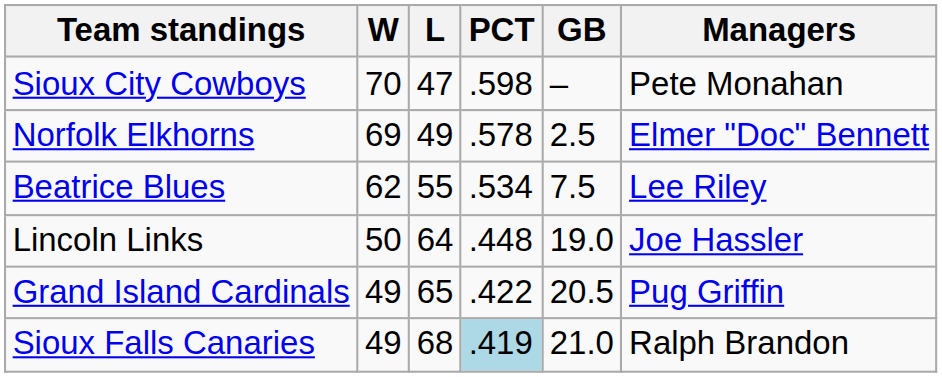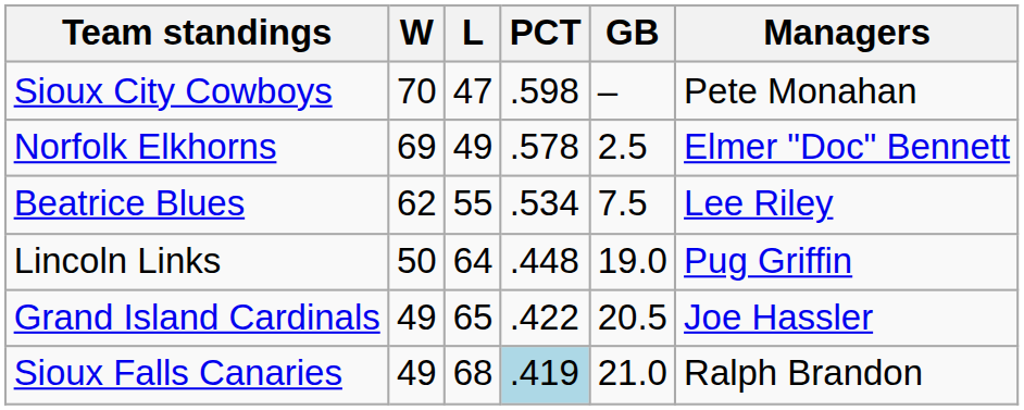 <table class="wikitable">
 <tr>
 <th>Team standings</th>
 <th>W</th>
 <th>L</th>
 <th>PCT</th>
 <th>GB</th>
 <th>Managers</th>
 </tr>
 <tr>
 <td><a href='#'>Sioux City Cowboys</a></td>
 <td>70</td>
 <td>47</td>
 <td>.598</td>
 <td>–</td>
 <td>Pete Monahan</td>
 </tr>
 <tr>
 <td><a href='#'>Norfolk Elkhorns</a></td>
 <td>69</td>
 <td>49</td>
 <td>.578</td>
 <td>2.5</td>
 <td><a href='#'>Elmer "Doc" Bennett</a></td>
 </tr>
 <tr>
 <td><a href='#'>Beatrice Blues</a></td>
 <td>62</td>
 <td>55</td>
 <td>.534</td>
 <td>7.5</td>
 <td><a href='#'>Lee Riley</a></td>
 </tr>
 <tr>
 <td>Lincoln Links</td>
 <td>50</td>
 <td>64</td>
 <td>.448</td>
 <td>19.0</td>
-<td><a href='#'>Joe Hassler</a></td>
+<td><a href='#'>Pug Griffin</a></td>
 </tr>
 <tr>
 <td><a href='#'>Grand Island Cardinals</a></td>
 <td>49</td>
 <td>65</td>
 <td>.422</td>
 <td>20.5</td>
-<td><a href='#'>Pug Griffin</a></td>
+<td><a href='#'>Joe Hassler</a></td>
 </tr>
 <tr>
 <td><a href='#'>Sioux Falls Canaries</a></td>
 <td>49</td>
 <td>68</td>
 <td style="background: lightblue;">.419</td>
 <td>21.0</td>
 <td>Ralph Brandon</td>
 </tr>
 </table>
